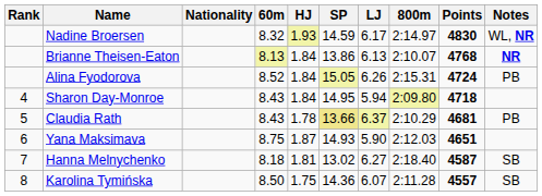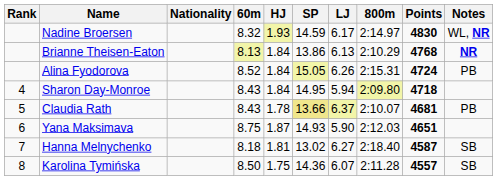 <table class="wikitable sortable" style="text-align:center">
 <tr>
 <th>Rank</th>
 <th>Name</th>
 <th>Nationality</th>
 <th>60m</th>
 <th>HJ</th>
 <th>SP</th>
 <th>LJ</th>
 <th>800m</th>
 <th>Points</th>
 <th>Notes</th>
 </tr>
 <tr>
 <td></td>
 <td align=left><a href='#'>Nadine Broersen</a></td>
 <td align=left></td>
 <td>8.32</td>
 <td bgcolor=#F2F5A9>1.93</td>
 <td>14.59</td>
 <td>6.17</td>
 <td>2:14.97</td>
 <td><strong>4830</strong></td>
 <td>WL, <strong><a href='#'>NR</a></strong></td>
 </tr>
 <tr>
 <td></td>
 <td align=left><a href='#'>Brianne Theisen-Eaton</a></td>
 <td align=left></td>
 <td bgcolor=#F2F5A9>8.13</td>
 <td>1.84</td>
 <td>13.86</td>
 <td>6.13</td>
-<td>2:10.07</td>
+<td>2:10.29</td>
 <td><strong>4768</strong></td>
 <td><strong><a href='#'>NR</a></strong></td>
 </tr>
 <tr>
 <td></td>
 <td align=left><a href='#'>Alina Fyodorova</a></td>
 <td align=left></td>
 <td>8.52</td>
 <td>1.84</td>
 <td bgcolor=#F2F5A9>15.05</td>
 <td>6.26</td>
 <td>2:15.31</td>
 <td><strong>4724</strong></td>
 <td>PB</td>
 </tr>
 <tr>
 <td>4</td>
 <td align=left><a href='#'>Sharon Day-Monroe</a></td>
 <td align=left></td>
 <td>8.43</td>
 <td>1.84</td>
 <td>14.95</td>
 <td>5.94</td>
 <td bgcolor=#F2F5A9>2:09.80</td>
 <td><strong>4718</strong></td>
 <td></td>
 </tr>
 <tr>
 <td>5</td>
 <td align=left><a href='#'>Claudia Rath</a></td>
 <td align=left></td>
 <td>8.43</td>
 <td>1.78</td>
 <td style="background: khaki;">13.66</td>
 <td bgcolor=#F2F5A9>6.37</td>
-<td>2:10.29</td>
+<td>2:10.07</td>
 <td><strong>4681</strong></td>
 <td>PB</td>
 </tr>
 <tr>
 <td>6</td>
 <td align=left><a href='#'>Yana Maksimava</a></td>
 <td align=left></td>
 <td>8.75</td>
 <td>1.87</td>
 <td>14.93</td>
 <td>5.90</td>
 <td>2:12.03</td>
 <td><strong>4651</strong></td>
 <td></td>
 </tr>
 <tr>
 <td>7</td>
 <td align=left><a href='#'>Hanna Melnychenko</a></td>
 <td align=left></td>
 <td>8.18</td>
 <td>1.81</td>
 <td>13.02</td>
 <td>6.27</td>
 <td>2:18.40</td>
 <td><strong>4587</strong></td>
 <td>SB</td>
 </tr>
 <tr>
 <td>8</td>
 <td align=left><a href='#'>Karolina Tymińska</a></td>
 <td align=left></td>
 <td>8.50</td>
 <td>1.75</td>
 <td>14.36</td>
 <td>6.07</td>
 <td>2:11.28</td>
 <td><strong>4557</strong></td>
 <td>SB</td>
 </tr>
 </table>
